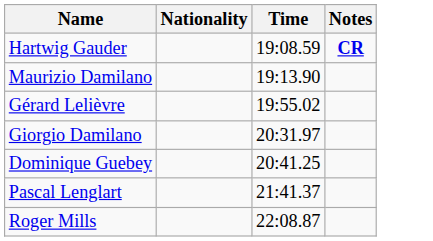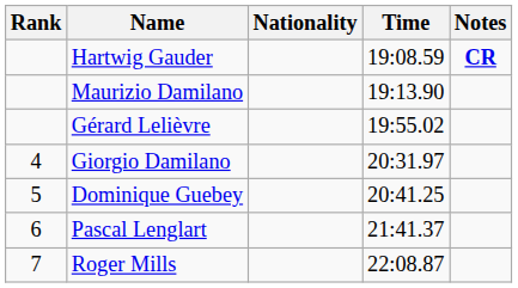 <table class="wikitable sortable" style="text-align:center">
 <tr>
+<th>Rank</th>
 <th>Name</th>
 <th>Nationality</th>
 <th>Time</th>
 <th>Notes</th>
 </tr>
 <tr>
+<td></td>
 <td align="left"><a href='#'>Hartwig Gauder</a></td>
 <td align=left></td>
 <td>19:08.59</td>
 <td><strong><a href='#'>CR</a></strong></td>
 </tr>
 <tr>
+<td></td>
 <td align="left"><a href='#'>Maurizio Damilano</a></td>
 <td align=left></td>
 <td>19:13.90</td>
 <td></td>
 </tr>
 <tr>
+<td></td>
 <td align="left"><a href='#'>Gérard Lelièvre</a></td>
 <td align=left></td>
 <td>19:55.02</td>
 <td></td>
 </tr>
 <tr>
+<td>4</td>
 <td align="left"><a href='#'>Giorgio Damilano</a></td>
 <td align=left></td>
 <td>20:31.97</td>
 <td></td>
 </tr>
 <tr>
+<td>5</td>
 <td align="left"><a href='#'>Dominique Guebey</a></td>
 <td align=left></td>
 <td>20:41.25</td>
 <td></td>
 </tr>
 <tr>
+<td>6</td>
 <td align="left"><a href='#'>Pascal Lenglart</a></td>
 <td align=left></td>
 <td>21:41.37</td>
 <td></td>
 </tr>
 <tr>
+<td>7</td>
 <td align="left"><a href='#'>Roger Mills</a></td>
 <td align=left></td>
 <td>22:08.87</td>
 <td></td>
 </tr>
 </table>
